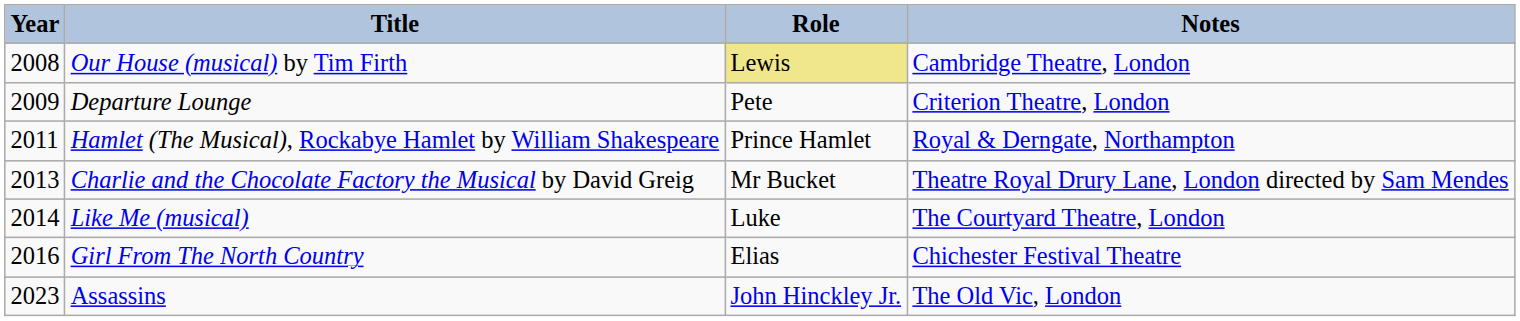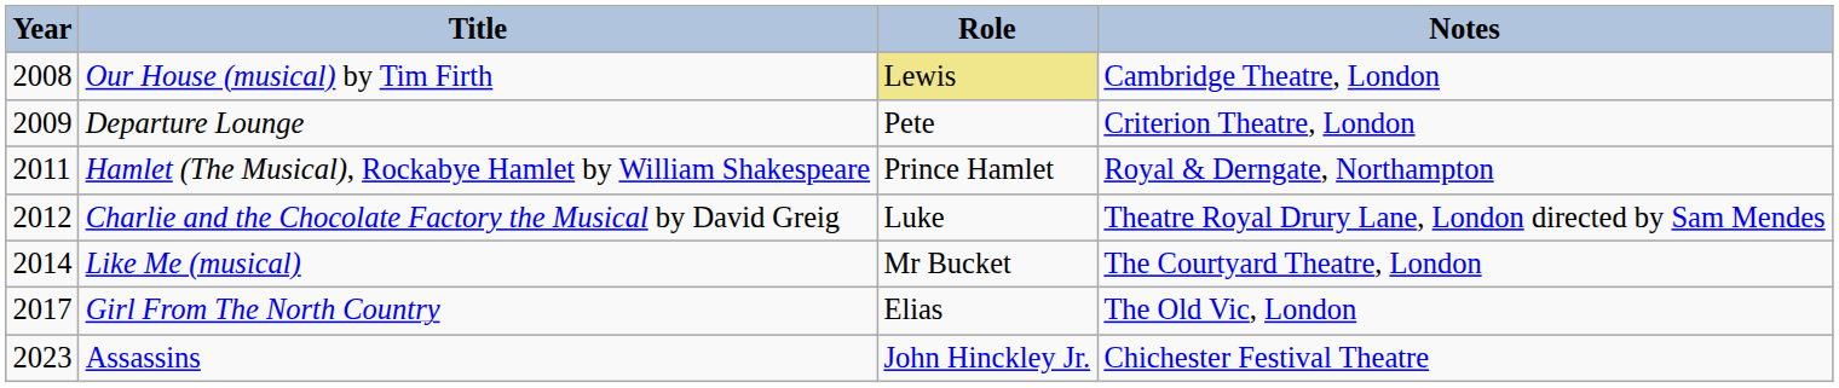 <table class="wikitable sortable">
 <tr>
 <th style="background:#B0C4DE;">Year</th>
 <th style="background:#B0C4DE;">Title</th>
 <th style="background:#B0C4DE;">Role</th>
 <th style="background:#B0C4DE;">Notes</th>
 </tr>
 <tr>
 <td>2008</td>
 <td><em><a href='#'>Our House (musical)</a></em> by <a href='#'>Tim Firth</a></td>
 <td style="background: khaki;">Lewis</td>
 <td><a href='#'>Cambridge Theatre</a>, <a href='#'>London</a></td>
 </tr>
 <tr>
 <td>2009</td>
 <td><em>Departure Lounge</em></td>
 <td>Pete</td>
 <td><a href='#'>Criterion Theatre</a>, <a href='#'>London</a></td>
 </tr>
 <tr>
 <td>2011</td>
 <td><em><a href='#'>Hamlet</a> (The Musical)</em>, <a href='#'>Rockabye Hamlet</a> by <a href='#'>William Shakespeare</a></td>
 <td>Prince Hamlet</td>
 <td><a href='#'>Royal & Derngate</a>, <a href='#'>Northampton</a></td>
 </tr>
 <tr>
-<td>2013</td>
+<td>2012</td>
 <td><em><a href='#'>Charlie and the Chocolate Factory the Musical</a></em> by David Greig</td>
-<td>Mr Bucket</td>
+<td>Luke</td>
 <td><a href='#'>Theatre Royal Drury Lane</a>, <a href='#'>London</a> directed by <a href='#'>Sam Mendes</a></td>
 </tr>
 <tr>
 <td>2014</td>
 <td><em><a href='#'>Like Me (musical)</a></em></td>
-<td>Luke</td>
+<td>Mr Bucket</td>
 <td><a href='#'>The Courtyard Theatre</a>, <a href='#'>London</a></td>
 </tr>
 <tr>
-<td>2016</td>
+<td>2017</td>
 <td><em><a href='#'>Girl From The North Country</a></em></td>
 <td>Elias</td>
-<td><a href='#'>Chichester Festival Theatre</a></td>
+<td><a href='#'>The Old Vic</a>, <a href='#'>London</a></td>
 </tr>
 <tr>
 <td>2023</td>
 <td><a href='#'>Assassins</a></td>
 <td><a href='#'>John Hinckley Jr.</a></td>
-<td><a href='#'>The Old Vic</a>, <a href='#'>London</a></td>
+<td><a href='#'>Chichester Festival Theatre</a></td>
 </tr>
 </table>
